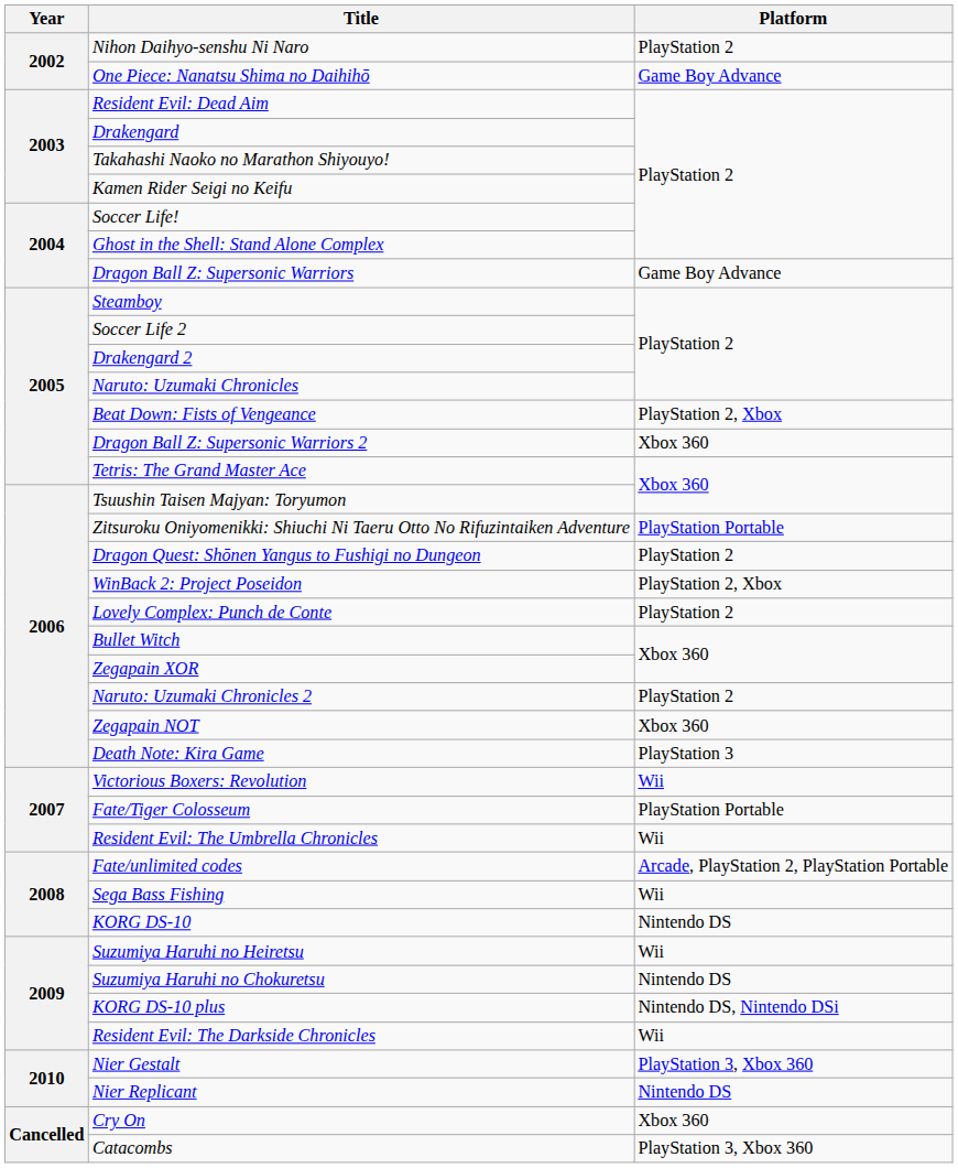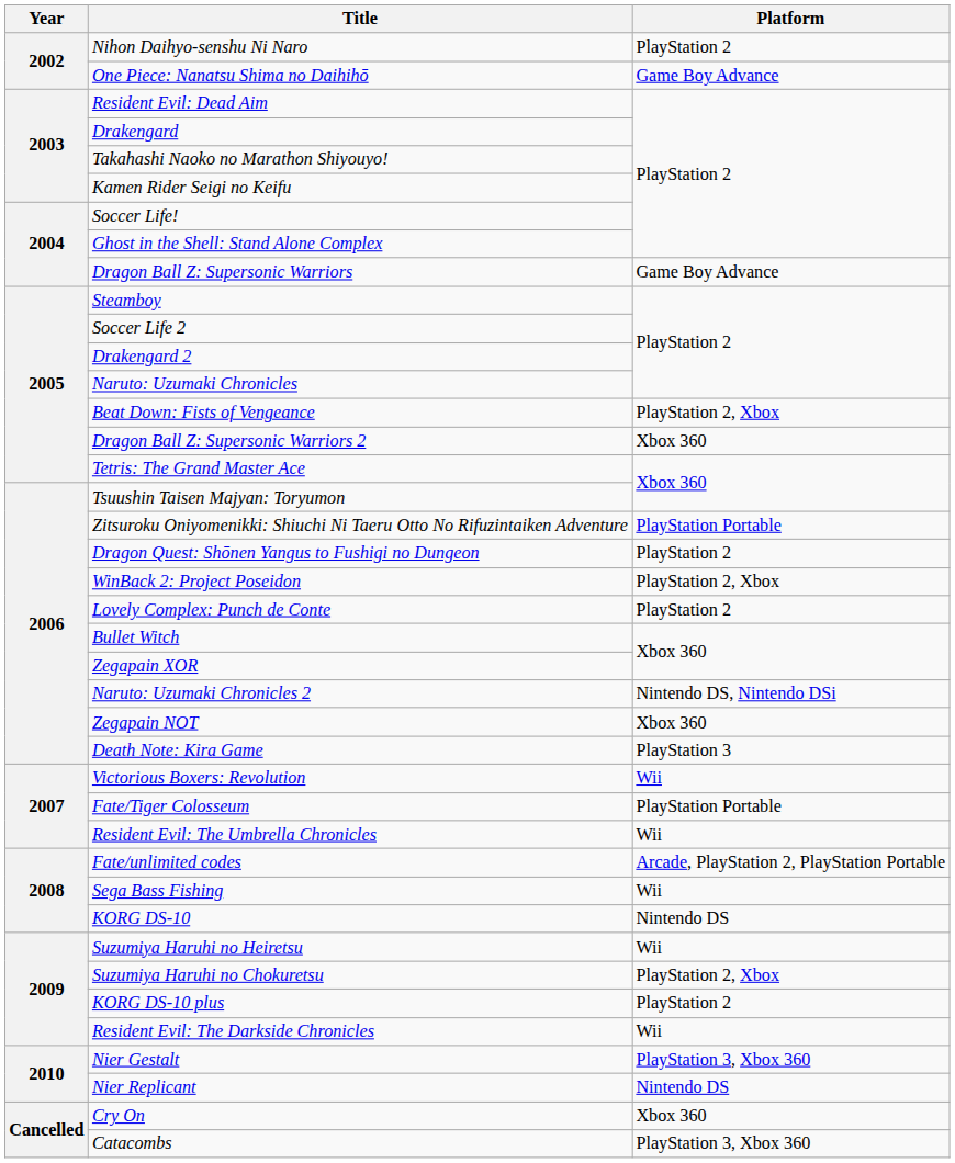 <table class="wikitable sortable">
 <tr>
 <th>Year</th>
 <th>Title</th>
 <th>Platform</th>
 </tr>
 <tr>
 <th rowspan="2">2002</th>
 <td><em>Nihon Daihyo-senshu Ni Naro</em></td>
 <td>PlayStation 2</td>
 </tr>
 <tr>
 <td><em><a href='#'>One Piece: Nanatsu Shima no Daihihō</a></em></td>
 <td><a href='#'>Game Boy Advance</a></td>
 </tr>
 <tr>
 <th rowspan="4">2003</th>
 <td><em><a href='#'>Resident Evil: Dead Aim</a></em></td>
 <td rowspan="6">PlayStation 2</td>
 </tr>
 <tr>
 <td><em><a href='#'>Drakengard</a></em></td>
 </tr>
 <tr>
 <td><em>Takahashi Naoko no Marathon Shiyouyo!</em></td>
 </tr>
 <tr>
 <td><em>Kamen Rider Seigi no Keifu</em></td>
 </tr>
 <tr>
 <th rowspan="3">2004</th>
 <td><em>Soccer Life!</em></td>
 </tr>
 <tr>
 <td><em><a href='#'>Ghost in the Shell: Stand Alone Complex</a></em></td>
 </tr>
 <tr>
 <td><em><a href='#'>Dragon Ball Z: Supersonic Warriors</a></em></td>
 <td>Game Boy Advance</td>
 </tr>
 <tr>
 <th rowspan="7">2005</th>
 <td><em><a href='#'>Steamboy</a></em></td>
 <td rowspan="4">PlayStation 2</td>
 </tr>
 <tr>
 <td><em>Soccer Life 2</em></td>
 </tr>
 <tr>
 <td><em><a href='#'>Drakengard 2</a></em></td>
 </tr>
 <tr>
 <td><em><a href='#'>Naruto: Uzumaki Chronicles</a></em></td>
 </tr>
 <tr>
 <td><em><a href='#'>Beat Down: Fists of Vengeance</a></em></td>
 <td>PlayStation 2, <a href='#'>Xbox</a></td>
 </tr>
 <tr>
 <td><em><a href='#'>Dragon Ball Z: Supersonic Warriors 2</a></em></td>
 <td>Xbox 360</td>
 </tr>
 <tr>
 <td><em><a href='#'>Tetris: The Grand Master Ace</a></em></td>
 <td rowspan="2"><a href='#'>Xbox 360</a></td>
 </tr>
 <tr>
 <th rowspan="10">2006</th>
 <td><em>Tsuushin Taisen Majyan: Toryumon</em></td>
 </tr>
 <tr>
 <td><em>Zitsuroku Oniyomenikki: Shiuchi Ni Taeru Otto No Rifuzintaiken Adventure</em></td>
 <td><a href='#'>PlayStation Portable</a></td>
 </tr>
 <tr>
 <td><em><a href='#'>Dragon Quest: Shōnen Yangus to Fushigi no Dungeon</a></em></td>
 <td>PlayStation 2</td>
 </tr>
 <tr>
 <td><em><a href='#'>WinBack 2: Project Poseidon</a></em></td>
 <td>PlayStation 2, Xbox</td>
 </tr>
 <tr>
 <td><em><a href='#'>Lovely Complex: Punch de Conte</a></em></td>
 <td>PlayStation 2</td>
 </tr>
 <tr>
 <td><em><a href='#'>Bullet Witch</a></em></td>
 <td rowspan="2">Xbox 360</td>
 </tr>
 <tr>
 <td><em><a href='#'>Zegapain XOR</a></em></td>
 </tr>
 <tr>
 <td><em><a href='#'>Naruto: Uzumaki Chronicles 2</a></em></td>
-<td>PlayStation 2</td>
+<td>Nintendo DS, <a href='#'>Nintendo DSi</a></td>
 </tr>
 <tr>
 <td><em><a href='#'>Zegapain NOT</a></em></td>
 <td>Xbox 360</td>
 </tr>
 <tr>
 <td><em><a href='#'>Death Note: Kira Game</a></em></td>
 <td>PlayStation 3</td>
 </tr>
 <tr>
 <th rowspan="3">2007</th>
 <td><em><a href='#'>Victorious Boxers: Revolution</a></em></td>
 <td><a href='#'>Wii</a></td>
 </tr>
 <tr>
 <td><em><a href='#'>Fate/Tiger Colosseum</a></em></td>
 <td>PlayStation Portable</td>
 </tr>
 <tr>
 <td><em><a href='#'>Resident Evil: The Umbrella Chronicles</a></em></td>
 <td>Wii</td>
 </tr>
 <tr>
 <th rowspan="3">2008</th>
 <td><em><a href='#'>Fate/unlimited codes</a></em></td>
 <td><a href='#'>Arcade</a>, PlayStation 2, PlayStation Portable</td>
 </tr>
 <tr>
 <td><em><a href='#'>Sega Bass Fishing</a></em></td>
 <td>Wii</td>
 </tr>
 <tr>
 <td><em><a href='#'>KORG DS-10</a></em></td>
 <td>Nintendo DS</td>
 </tr>
 <tr>
 <th rowspan="4">2009</th>
 <td><em><a href='#'>Suzumiya Haruhi no Heiretsu</a></em></td>
 <td>Wii</td>
 </tr>
 <tr>
 <td><em><a href='#'>Suzumiya Haruhi no Chokuretsu</a></em></td>
-<td>Nintendo DS</td>
+<td>PlayStation 2, <a href='#'>Xbox</a></td>
 </tr>
 <tr>
 <td><em><a href='#'>KORG DS-10 plus</a></em></td>
-<td>Nintendo DS, <a href='#'>Nintendo DSi</a></td>
+<td>PlayStation 2</td>
 </tr>
 <tr>
 <td><em><a href='#'>Resident Evil: The Darkside Chronicles</a></em></td>
 <td>Wii</td>
 </tr>
 <tr>
 <th rowspan="2">2010</th>
 <td><em><a href='#'>Nier Gestalt</a></em></td>
 <td><a href='#'>PlayStation 3</a>, <a href='#'>Xbox 360</a></td>
 </tr>
 <tr>
 <td><em><a href='#'>Nier Replicant</a></em></td>
 <td><a href='#'>Nintendo DS</a></td>
 </tr>
 <tr>
 <th rowspan="2">Cancelled</th>
 <td><em><a href='#'>Cry On</a></em></td>
 <td>Xbox 360</td>
 </tr>
 <tr>
 <td><em>Catacombs</em></td>
 <td>PlayStation 3, Xbox 360</td>
 </tr>
 </table>
